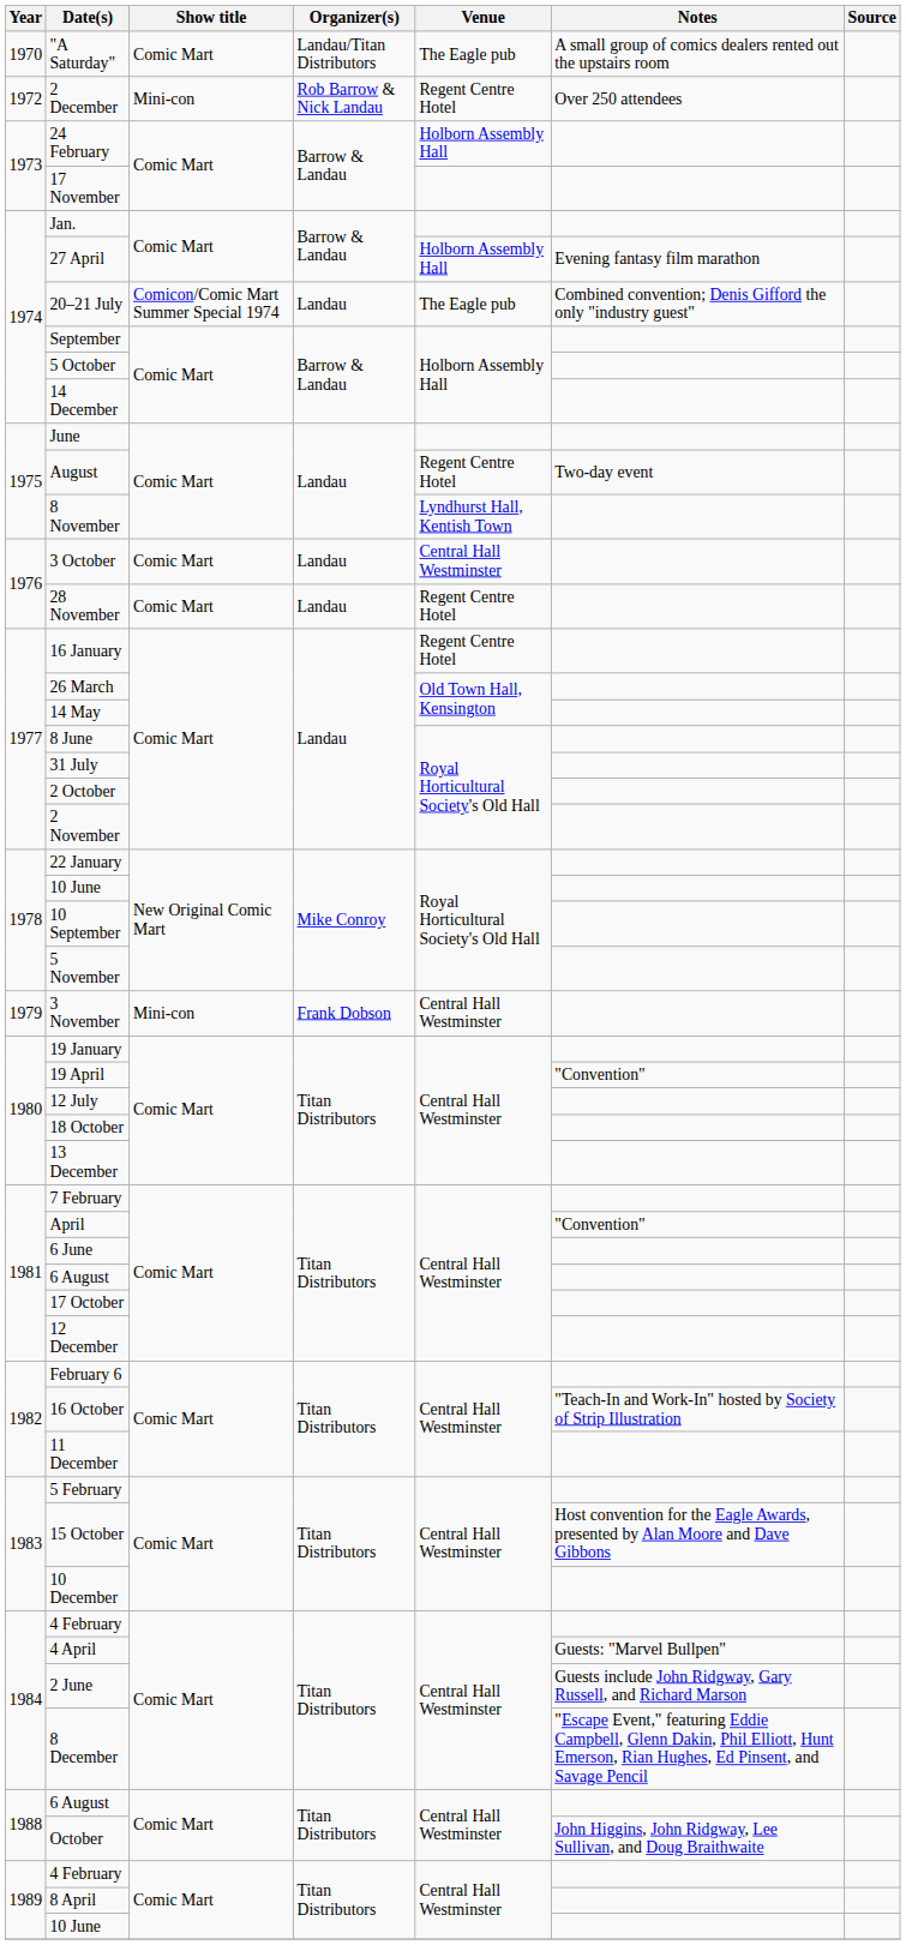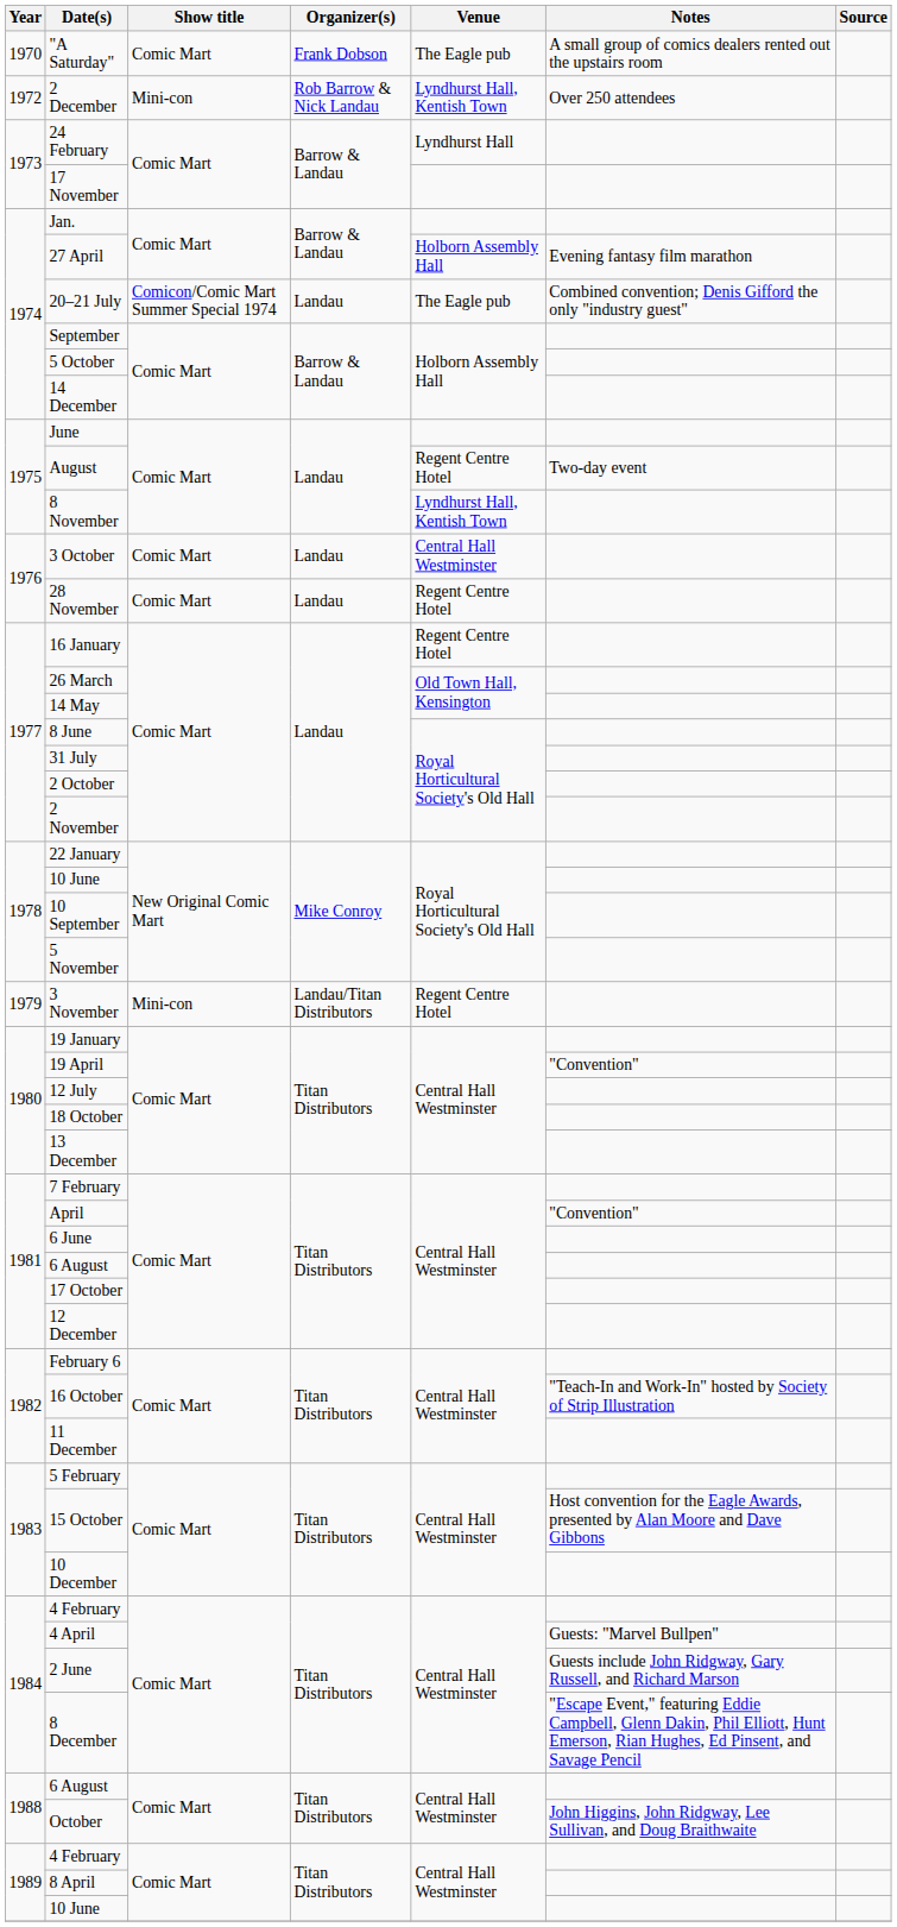 <table class="wikitable sortable">
 <tr>
 <th>Year</th>
 <th>Date(s)</th>
 <th>Show title</th>
 <th>Organizer(s)</th>
 <th>Venue</th>
 <th>Notes</th>
 <th>Source</th>
 </tr>
 <tr>
 <td>1970</td>
 <td>"A Saturday"</td>
 <td>Comic Mart</td>
-<td>Landau/Titan Distributors</td>
+<td><a href='#'>Frank Dobson</a></td>
 <td>The Eagle pub</td>
 <td>A small group of comics dealers rented out the upstairs room</td>
 <td></td>
 </tr>
 <tr>
 <td>1972</td>
 <td>2 December</td>
 <td>Mini-con</td>
 <td><a href='#'>Rob Barrow</a> & <a href='#'>Nick Landau</a></td>
-<td>Regent Centre Hotel</td>
+<td><a href='#'>Lyndhurst Hall, Kentish Town</a></td>
 <td>Over 250 attendees</td>
 <td></td>
 </tr>
 <tr>
 <td rowspan=2>1973</td>
 <td>24 February</td>
 <td rowspan=2>Comic Mart</td>
 <td rowspan=2>Barrow & Landau</td>
-<td><a href='#'>Holborn Assembly Hall</a></td>
+<td>Lyndhurst Hall</td>
 <td></td>
 <td></td>
 </tr>
 <tr>
 <td>17 November</td>
 <td></td>
 <td></td>
 <td></td>
 </tr>
 <tr>
 <td rowspan=6>1974</td>
 <td>Jan.</td>
 <td rowspan=2>Comic Mart</td>
 <td rowspan=2>Barrow & Landau</td>
 <td></td>
 <td></td>
 <td></td>
 </tr>
 <tr>
 <td>27 April</td>
 <td><a href='#'>Holborn Assembly Hall</a></td>
 <td>Evening fantasy film marathon</td>
 <td></td>
 </tr>
 <tr>
 <td>20–21 July</td>
 <td><a href='#'>Comicon</a>/Comic Mart Summer Special 1974</td>
 <td>Landau</td>
 <td>The Eagle pub</td>
 <td>Combined convention; <a href='#'>Denis Gifford</a> the only "industry guest"</td>
 <td></td>
 </tr>
 <tr>
 <td>September</td>
 <td rowspan=3>Comic Mart</td>
 <td rowspan=3>Barrow & Landau</td>
 <td rowspan=3>Holborn Assembly Hall</td>
 <td></td>
 <td></td>
 </tr>
 <tr>
 <td>5 October</td>
 <td></td>
 <td></td>
 </tr>
 <tr>
 <td>14 December</td>
 <td></td>
 <td></td>
 </tr>
 <tr>
 <td rowspan=3>1975</td>
 <td>June</td>
 <td rowspan= 3>Comic Mart</td>
 <td rowspan=3>Landau</td>
 <td></td>
 <td></td>
 <td></td>
 </tr>
 <tr>
 <td>August</td>
 <td>Regent Centre Hotel</td>
 <td>Two-day event</td>
 <td></td>
 </tr>
 <tr>
 <td>8 November</td>
 <td><a href='#'>Lyndhurst Hall, Kentish Town</a></td>
 <td></td>
 <td></td>
 </tr>
 <tr>
 <td rowspan=2>1976</td>
 <td>3 October</td>
 <td>Comic Mart</td>
 <td>Landau</td>
 <td><a href='#'>Central Hall Westminster</a></td>
 <td></td>
 <td></td>
 </tr>
 <tr>
 <td>28 November</td>
 <td>Comic Mart</td>
 <td>Landau</td>
 <td>Regent Centre Hotel</td>
 <td></td>
 <td></td>
 </tr>
 <tr>
 <td rowspan=7>1977</td>
 <td>16 January</td>
 <td rowspan=7>Comic Mart</td>
 <td rowspan=7>Landau</td>
 <td>Regent Centre Hotel</td>
 <td></td>
 <td></td>
 </tr>
 <tr>
 <td>26 March</td>
 <td rowspan=2><a href='#'>Old Town Hall, Kensington</a></td>
 <td></td>
 <td></td>
 </tr>
 <tr>
 <td>14 May</td>
 <td></td>
 <td></td>
 </tr>
 <tr>
 <td>8 June</td>
 <td rowspan = 4><a href='#'>Royal Horticultural Society</a>'s Old Hall</td>
 <td></td>
 <td></td>
 </tr>
 <tr>
 <td>31 July</td>
 <td></td>
 <td></td>
 </tr>
 <tr>
 <td>2 October</td>
 <td></td>
 <td></td>
 </tr>
 <tr>
 <td>2 November</td>
 <td></td>
 <td></td>
 </tr>
 <tr>
 <td rowspan=4>1978</td>
 <td>22 January</td>
 <td rowspan=4>New Original Comic Mart</td>
 <td rowspan=4><a href='#'>Mike Conroy</a></td>
 <td rowspan=4>Royal Horticultural Society's Old Hall</td>
 <td></td>
 <td></td>
 </tr>
 <tr>
 <td>10 June</td>
 <td></td>
 <td></td>
 </tr>
 <tr>
 <td>10 September</td>
 <td></td>
 <td></td>
 </tr>
 <tr>
 <td>5 November</td>
 <td></td>
 <td></td>
 </tr>
 <tr>
 <td>1979</td>
 <td>3 November</td>
 <td>Mini-con</td>
-<td><a href='#'>Frank Dobson</a></td>
-<td>Central Hall Westminster</td>
+<td>Landau/Titan Distributors</td>
+<td>Regent Centre Hotel</td>
 <td></td>
 <td></td>
 </tr>
 <tr>
 <td rowspan=5>1980</td>
 <td>19 January</td>
 <td rowspan=5>Comic Mart</td>
 <td rowspan=5>Titan Distributors</td>
 <td rowspan=5>Central Hall Westminster</td>
 <td></td>
 <td></td>
 </tr>
 <tr>
 <td>19 April</td>
 <td>"Convention"</td>
 <td></td>
 </tr>
 <tr>
 <td>12 July</td>
 <td></td>
 <td></td>
 </tr>
 <tr>
 <td>18 October</td>
 <td></td>
 <td></td>
 </tr>
 <tr>
 <td>13 December</td>
 <td></td>
 <td></td>
 </tr>
 <tr>
 <td rowspan=6>1981</td>
 <td>7 February</td>
 <td rowspan=6>Comic Mart</td>
 <td rowspan=6>Titan Distributors</td>
 <td rowspan=6>Central Hall Westminster</td>
 <td></td>
 <td></td>
 </tr>
 <tr>
 <td>April</td>
 <td>"Convention"</td>
 <td></td>
 </tr>
 <tr>
 <td>6 June</td>
 <td></td>
 <td></td>
 </tr>
 <tr>
 <td>6 August</td>
 <td></td>
 <td></td>
 </tr>
 <tr>
 <td>17 October</td>
 <td></td>
 <td></td>
 </tr>
 <tr>
 <td>12 December</td>
 <td></td>
 <td></td>
 </tr>
 <tr>
 <td rowspan=3>1982</td>
 <td>February 6</td>
 <td rowspan=3>Comic Mart</td>
 <td rowspan=3>Titan Distributors</td>
 <td rowspan=3>Central Hall Westminster</td>
 <td></td>
 <td></td>
 </tr>
 <tr>
 <td>16 October</td>
 <td>"Teach-In and Work-In" hosted by <a href='#'>Society of Strip Illustration</a></td>
 <td></td>
 </tr>
 <tr>
 <td>11 December</td>
 <td></td>
 <td></td>
 </tr>
 <tr>
 <td rowspan=3>1983</td>
 <td>5 February</td>
 <td rowspan=3>Comic Mart</td>
 <td rowspan=3>Titan Distributors</td>
 <td rowspan=3>Central Hall Westminster</td>
 <td></td>
 <td></td>
 </tr>
 <tr>
 <td>15 October</td>
 <td>Host convention for the <a href='#'>Eagle Awards</a>, presented by <a href='#'>Alan Moore</a> and <a href='#'>Dave Gibbons</a></td>
 <td></td>
 </tr>
 <tr>
 <td>10 December</td>
 <td></td>
 <td></td>
 </tr>
 <tr>
 <td rowspan=4>1984</td>
 <td>4 February</td>
 <td rowspan=4>Comic Mart</td>
 <td rowspan=4>Titan Distributors</td>
 <td rowspan=4>Central Hall Westminster</td>
 <td></td>
 <td></td>
 </tr>
 <tr>
 <td>4 April</td>
 <td>Guests: "Marvel Bullpen"</td>
 <td></td>
 </tr>
 <tr>
 <td>2 June</td>
 <td>Guests include <a href='#'>John Ridgway</a>, <a href='#'>Gary Russell</a>, and <a href='#'>Richard Marson</a></td>
 <td></td>
 </tr>
 <tr>
 <td>8 December</td>
 <td>"<a href='#'>Escape</a> Event," featuring <a href='#'>Eddie Campbell</a>, <a href='#'>Glenn Dakin</a>, <a href='#'>Phil Elliott</a>, <a href='#'>Hunt Emerson</a>, <a href='#'>Rian Hughes</a>, <a href='#'>Ed Pinsent</a>, and <a href='#'>Savage Pencil</a></td>
 <td></td>
 </tr>
 <tr>
 <td rowspan=2>1988</td>
 <td>6 August</td>
 <td rowspan=2>Comic Mart</td>
 <td rowspan=2>Titan Distributors</td>
 <td rowspan=2>Central Hall Westminster</td>
 <td></td>
 <td></td>
 </tr>
 <tr>
 <td>October</td>
 <td><a href='#'>John Higgins</a>, <a href='#'>John Ridgway</a>, <a href='#'>Lee Sullivan</a>, and <a href='#'>Doug Braithwaite</a></td>
 <td></td>
 </tr>
 <tr>
 <td rowspan=3>1989</td>
 <td>4 February</td>
 <td rowspan=3>Comic Mart</td>
 <td rowspan=3>Titan Distributors</td>
 <td rowspan=3>Central Hall Westminster</td>
 <td></td>
 <td></td>
 </tr>
 <tr>
 <td>8 April</td>
 <td></td>
 <td></td>
 </tr>
 <tr>
 <td>10 June</td>
 <td></td>
 <td></td>
 </tr>
 <tr>
 </tr>
 </table>
